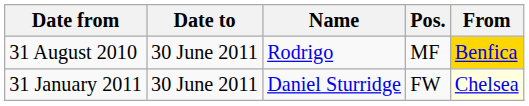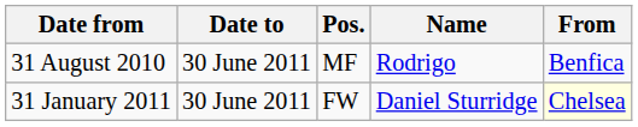 <table class="wikitable">
 <tr>
 <th>Date from</th>
 <th>Date to</th>
+<th>Pos.</th>
 <th>Name</th>
-<th>Pos.</th>
 <th>From</th>
 </tr>
 <tr>
 <td>31 August 2010</td>
 <td>30 June 2011</td>
+<td>MF</td>
 <td><a href='#'>Rodrigo</a></td>
-<td>MF</td>
-<td style="background: gold;"><a href='#'>Benfica</a></td>
+<td><a href='#'>Benfica</a></td>
 </tr>
 <tr>
 <td>31 January 2011</td>
 <td>30 June 2011</td>
+<td>FW</td>
 <td><a href='#'>Daniel Sturridge</a></td>
-<td>FW</td>
 <td style="background: lightyellow;"><a href='#'>Chelsea</a></td>
 </tr>
 </table>
